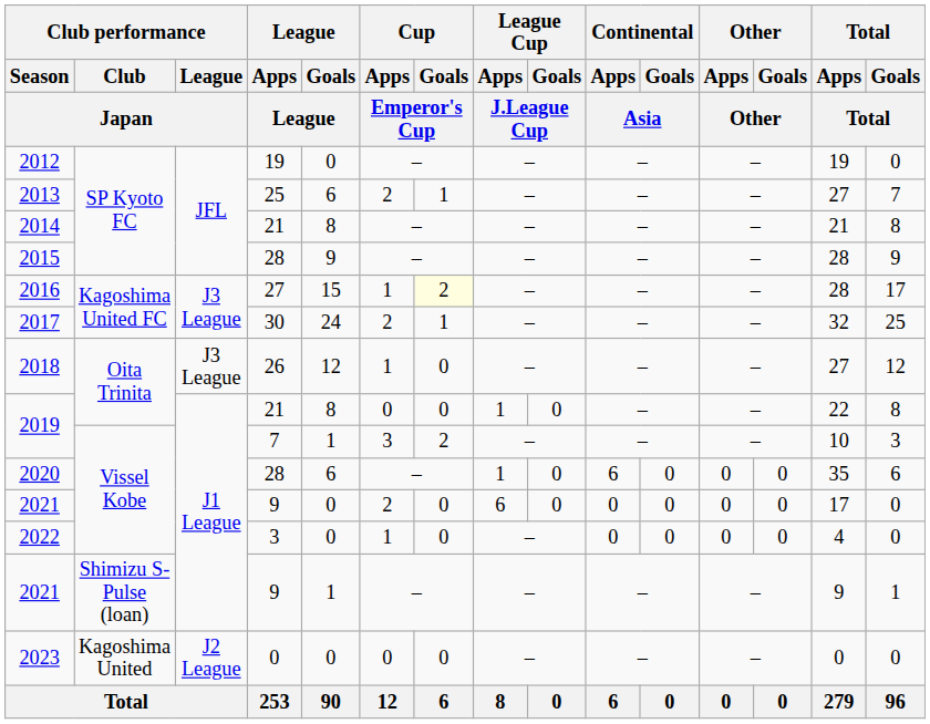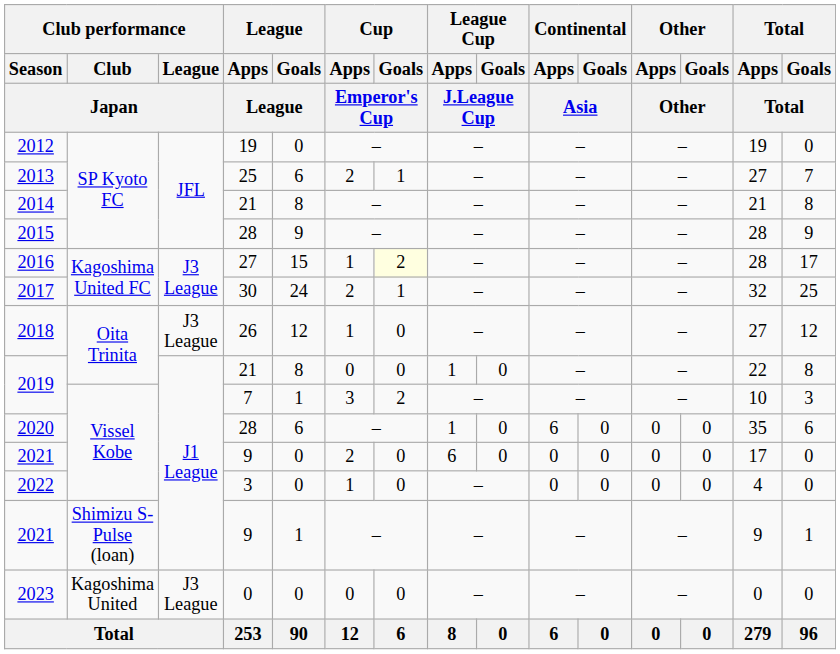 <table class="wikitable" style="text-align:center;">
 <tr>
 <th colspan=3>Club performance</th>
 <th colspan=2>League</th>
 <th colspan=2>Cup</th>
 <th colspan=2>League Cup</th>
 <th colspan=2>Continental</th>
 <th colspan=2>Other</th>
 <th colspan=2>Total</th>
 </tr>
 <tr>
 <th>Season</th>
 <th>Club</th>
 <th>League</th>
 <th>Apps</th>
 <th>Goals</th>
 <th>Apps</th>
 <th>Goals</th>
 <th>Apps</th>
 <th>Goals</th>
 <th>Apps</th>
 <th>Goals</th>
 <th>Apps</th>
 <th>Goals</th>
 <th>Apps</th>
 <th>Goals</th>
 </tr>
 <tr>
 <th colspan=3>Japan</th>
 <th colspan=2>League</th>
 <th colspan=2><a href='#'>Emperor's Cup</a></th>
 <th colspan=2><a href='#'>J.League Cup</a></th>
 <th colspan=2><a href='#'>Asia</a></th>
 <th colspan=2>Other</th>
 <th colspan=2>Total</th>
 </tr>
 <tr>
 <td><a href='#'>2012</a></td>
 <td rowspan="4"><a href='#'>SP Kyoto FC</a></td>
 <td rowspan="4"><a href='#'>JFL</a></td>
 <td>19</td>
 <td>0</td>
 <td colspan="2">–</td>
 <td colspan="2">–</td>
 <td colspan="2">–</td>
 <td colspan="2">–</td>
 <td>19</td>
 <td>0</td>
 </tr>
 <tr>
 <td><a href='#'>2013</a></td>
 <td>25</td>
 <td>6</td>
 <td>2</td>
 <td>1</td>
 <td colspan="2">–</td>
 <td colspan="2">–</td>
 <td colspan="2">–</td>
 <td>27</td>
 <td>7</td>
 </tr>
 <tr>
 <td><a href='#'>2014</a></td>
 <td>21</td>
 <td>8</td>
 <td colspan="2">–</td>
 <td colspan="2">–</td>
 <td colspan="2">–</td>
 <td colspan="2">–</td>
 <td>21</td>
 <td>8</td>
 </tr>
 <tr>
 <td><a href='#'>2015</a></td>
 <td>28</td>
 <td>9</td>
 <td colspan="2">–</td>
 <td colspan="2">–</td>
 <td colspan="2">–</td>
 <td colspan="2">–</td>
 <td>28</td>
 <td>9</td>
 </tr>
 <tr>
 <td><a href='#'>2016</a></td>
 <td rowspan="2"><a href='#'>Kagoshima United FC</a></td>
 <td rowspan="2"><a href='#'>J3 League</a></td>
 <td>27</td>
 <td>15</td>
 <td>1</td>
 <td style="background: lightyellow;">2</td>
 <td colspan="2">–</td>
 <td colspan="2">–</td>
 <td colspan="2">–</td>
 <td>28</td>
 <td>17</td>
 </tr>
 <tr>
 <td><a href='#'>2017</a></td>
 <td>30</td>
 <td>24</td>
 <td>2</td>
 <td>1</td>
 <td colspan="2">–</td>
 <td colspan="2">–</td>
 <td colspan="2">–</td>
 <td>32</td>
 <td>25</td>
 </tr>
 <tr>
 <td><a href='#'>2018</a></td>
 <td rowspan="2"><a href='#'>Oita Trinita</a></td>
 <td>J3 League</td>
 <td>26</td>
 <td>12</td>
 <td>1</td>
 <td>0</td>
 <td colspan="2">–</td>
 <td colspan="2">–</td>
 <td colspan="2">–</td>
 <td>27</td>
 <td>12</td>
 </tr>
 <tr>
 <td rowspan="2"><a href='#'>2019</a></td>
 <td rowspan="6"><a href='#'>J1 League</a></td>
 <td>21</td>
 <td>8</td>
 <td>0</td>
 <td>0</td>
 <td>1</td>
 <td>0</td>
 <td colspan="2">–</td>
 <td colspan="2">–</td>
 <td>22</td>
 <td>8</td>
 </tr>
 <tr>
 <td rowspan="4"><a href='#'>Vissel Kobe</a></td>
 <td>7</td>
 <td>1</td>
 <td>3</td>
 <td>2</td>
 <td colspan="2">–</td>
 <td colspan="2">–</td>
 <td colspan="2">–</td>
 <td>10</td>
 <td>3</td>
 </tr>
 <tr>
 <td><a href='#'>2020</a></td>
 <td>28</td>
 <td>6</td>
 <td colspan=2>–</td>
 <td>1</td>
 <td>0</td>
 <td>6</td>
 <td>0</td>
 <td>0</td>
 <td>0</td>
 <td>35</td>
 <td>6</td>
 </tr>
 <tr>
 <td><a href='#'>2021</a></td>
 <td>9</td>
 <td>0</td>
 <td>2</td>
 <td>0</td>
 <td>6</td>
 <td>0</td>
 <td>0</td>
 <td>0</td>
 <td>0</td>
 <td>0</td>
 <td>17</td>
 <td>0</td>
 </tr>
 <tr>
 <td><a href='#'>2022</a></td>
 <td>3</td>
 <td>0</td>
 <td>1</td>
 <td>0</td>
 <td colspan=2>–</td>
 <td>0</td>
 <td>0</td>
 <td>0</td>
 <td>0</td>
 <td>4</td>
 <td>0</td>
 </tr>
 <tr>
 <td><a href='#'>2021</a></td>
 <td><a href='#'>Shimizu S-Pulse</a> (loan)</td>
 <td>9</td>
 <td>1</td>
 <td colspan="2">–</td>
 <td colspan="2">–</td>
 <td colspan="2">–</td>
 <td colspan="2">–</td>
 <td>9</td>
 <td>1</td>
 </tr>
 <tr>
 <td><a href='#'>2023</a></td>
 <td>Kagoshima United</td>
-<td><a href='#'>J2 League</a></td>
+<td>J3 League</td>
 <td>0</td>
 <td>0</td>
 <td>0</td>
 <td>0</td>
 <td colspan="2">–</td>
 <td colspan="2">–</td>
 <td colspan="2">–</td>
 <td>0</td>
 <td>0</td>
 </tr>
 <tr>
 <th colspan="3">Total</th>
 <th>253</th>
 <th>90</th>
 <th>12</th>
 <th>6</th>
 <th>8</th>
 <th>0</th>
 <th>6</th>
 <th>0</th>
 <th>0</th>
 <th>0</th>
 <th>279</th>
 <th>96</th>
 </tr>
 </table>
